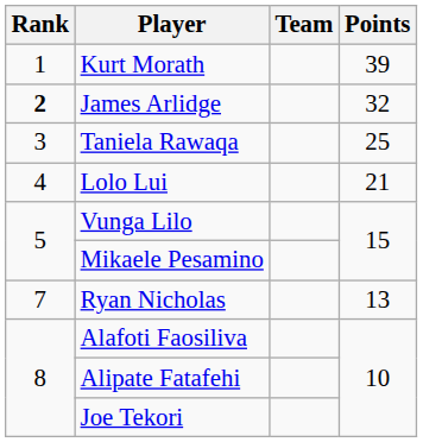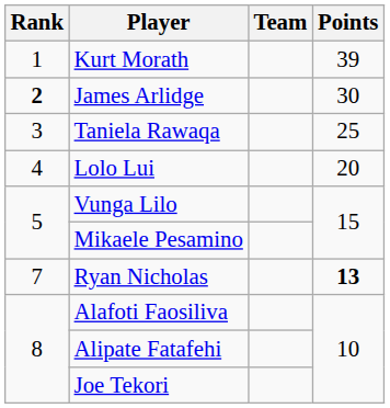 <table class="wikitable">
 <tr>
 <th>Rank</th>
 <th>Player</th>
 <th>Team</th>
 <th>Points</th>
 </tr>
 <tr>
 <td style="text-align:center">1</td>
 <td><a href='#'>Kurt Morath</a></td>
 <td></td>
 <td style="text-align:center">39</td>
 </tr>
 <tr>
 <td style="text-align:center"><strong>2</strong></td>
 <td><a href='#'>James Arlidge</a></td>
 <td></td>
-<td style="text-align:center">32</td>
+<td style="text-align:center">30</td>
 </tr>
 <tr>
 <td style="text-align:center">3</td>
 <td><a href='#'>Taniela Rawaqa</a></td>
 <td></td>
 <td style="text-align:center">25</td>
 </tr>
 <tr>
 <td style="text-align:center">4</td>
 <td><a href='#'>Lolo Lui</a></td>
 <td></td>
-<td style="text-align:center">21</td>
+<td style="text-align:center">20</td>
 </tr>
 <tr>
 <td rowspan="2" style="text-align:center">5</td>
 <td><a href='#'>Vunga Lilo</a></td>
 <td></td>
 <td rowspan="2" style="text-align:center">15</td>
 </tr>
 <tr>
 <td><a href='#'>Mikaele Pesamino</a></td>
 <td></td>
 </tr>
 <tr>
 <td style="text-align:center">7</td>
 <td><a href='#'>Ryan Nicholas</a></td>
 <td></td>
-<td style="text-align:center">13</td>
+<td style="text-align:center"><strong>13</strong></td>
 </tr>
 <tr>
 <td rowspan="3" style="text-align:center">8</td>
 <td><a href='#'>Alafoti Faosiliva</a></td>
 <td></td>
 <td rowspan="3" style="text-align:center">10</td>
 </tr>
 <tr>
 <td><a href='#'>Alipate Fatafehi</a></td>
 <td></td>
 </tr>
 <tr>
 <td><a href='#'>Joe Tekori</a></td>
 <td></td>
 </tr>
 </table>
